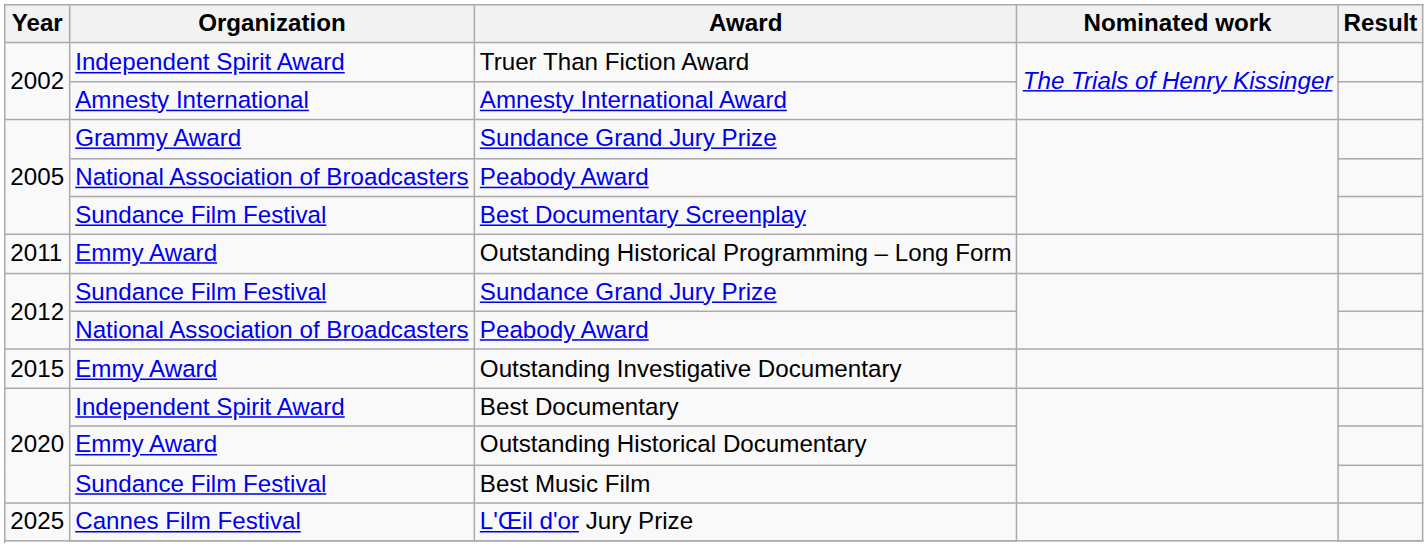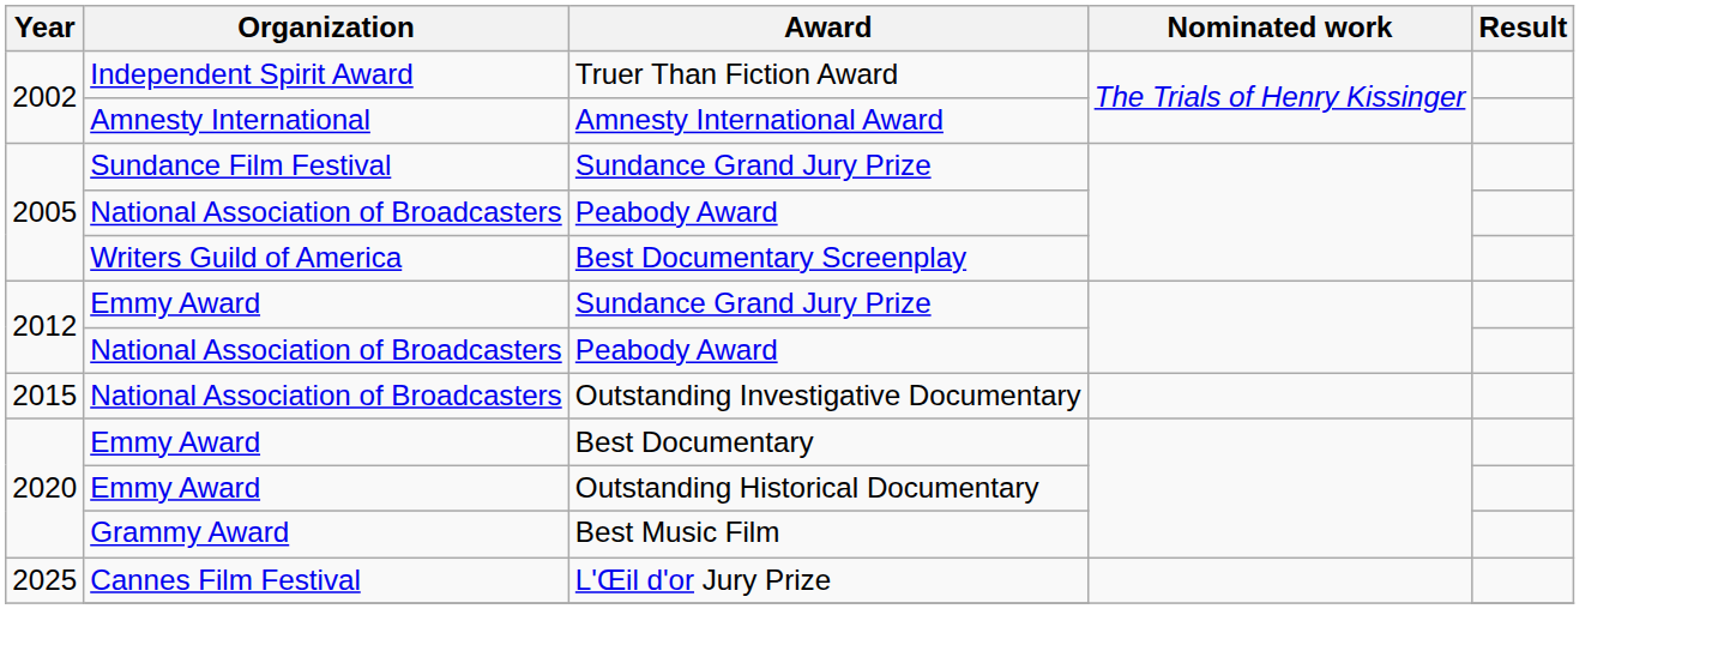 <table class="wikitable">
 <tr>
 <th>Year</th>
 <th>Organization</th>
 <th>Award</th>
 <th>Nominated work</th>
 <th>Result</th>
 </tr>
 <tr>
 <td rowspan=2>2002</td>
 <td><a href='#'>Independent Spirit Award</a></td>
 <td>Truer Than Fiction Award</td>
 <td rowspan=2 style="text-align:center;"><em><a href='#'>The Trials of Henry Kissinger</a></em></td>
 <td></td>
 </tr>
 <tr>
 <td><a href='#'>Amnesty International</a></td>
 <td><a href='#'>Amnesty International Award</a></td>
 <td></td>
 </tr>
 <tr>
 <td rowspan=3>2005</td>
-<td><a href='#'>Grammy Award</a></td>
+<td><a href='#'>Sundance Film Festival</a></td>
 <td><a href='#'>Sundance Grand Jury Prize</a></td>
 <td rowspan=3></td>
 <td></td>
 </tr>
 <tr>
 <td><a href='#'>National Association of Broadcasters</a></td>
 <td><a href='#'>Peabody Award</a></td>
 <td></td>
 </tr>
 <tr>
-<td><a href='#'>Sundance Film Festival</a></td>
+<td><a href='#'>Writers Guild of America</a></td>
 <td><a href='#'>Best Documentary Screenplay</a></td>
 <td></td>
 </tr>
 <tr>
-<td>2011</td>
+<td rowspan=2>2012</td>
 <td><a href='#'>Emmy Award</a></td>
-<td>Outstanding Historical Programming – Long Form</td>
-<td></td>
-<td></td>
-</tr>
-<tr>
-<td rowspan=2>2012</td>
-<td><a href='#'>Sundance Film Festival</a></td>
 <td><a href='#'>Sundance Grand Jury Prize</a></td>
 <td rowspan=2></td>
 <td></td>
 </tr>
 <tr>
 <td><a href='#'>National Association of Broadcasters</a></td>
 <td><a href='#'>Peabody Award</a></td>
 <td></td>
 </tr>
 <tr>
 <td>2015</td>
-<td><a href='#'>Emmy Award</a></td>
+<td><a href='#'>National Association of Broadcasters</a></td>
 <td>Outstanding Investigative Documentary</td>
 <td></td>
 <td></td>
 </tr>
 <tr>
 <td rowspan=3>2020</td>
-<td><a href='#'>Independent Spirit Award</a></td>
+<td><a href='#'>Emmy Award</a></td>
 <td>Best Documentary</td>
 <td rowspan=3></td>
 <td></td>
 </tr>
 <tr>
 <td><a href='#'>Emmy Award</a></td>
 <td>Outstanding Historical Documentary</td>
 <td></td>
 </tr>
 <tr>
-<td><a href='#'>Sundance Film Festival</a></td>
+<td><a href='#'>Grammy Award</a></td>
 <td>Best Music Film</td>
 <td></td>
 </tr>
 <tr>
 <td rowspan=3>2025</td>
 <td><a href='#'>Cannes Film Festival</a></td>
 <td><a href='#'>L'Œil d'or</a> Jury Prize</td>
 <td rowspan=3></td>
 <td></td>
 </tr>
 <tr>
 </tr>
 </table>
